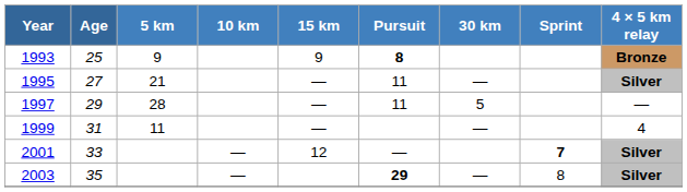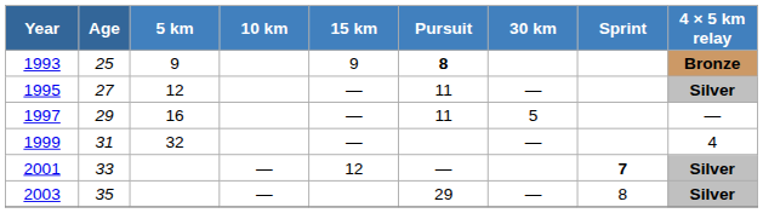 <table class="wikitable" style="font-size:95%; text-align:center; border:grey solid 1px; border-collapse:collapse; background:#ffffff;">
 <tr>
 <th style="background-color:#369; color:white; width:60px;"> Year </th>
 <th style="background-color:#369; color:white; width:40px;"> Age </th>
 <th style="background-color:#4180be; color:white; width:75px;"> 5 km </th>
 <th style="background-color:#4180be; color:white; width:75px;"> 10 km </th>
 <th style="background-color:#4180be; color:white; width:75px;"> 15 km </th>
 <th style="background-color:#4180be; color:white; width:75px;"> Pursuit </th>
 <th style="background-color:#4180be; color:white; width:75px;"> 30 km </th>
 <th style="background-color:#4180be; color:white; width:75px;"> Sprint </th>
 <th style="background-color:#4180be; color:white; width:75px;"> 4 × 5 km <br> relay </th>
 </tr>
 <tr>
 <td><a href='#'>1993</a></td>
 <td><em>25</em></td>
 <td>9</td>
 <td></td>
 <td>9</td>
 <td><strong>8</strong></td>
 <td></td>
 <td></td>
 <td bgcolor="cc9966"><strong>Bronze</strong></td>
 </tr>
 <tr>
 <td><a href='#'>1995</a></td>
 <td><em>27</em></td>
-<td>21</td>
+<td>12</td>
 <td></td>
 <td>—</td>
 <td>11</td>
 <td>—</td>
 <td></td>
 <td style="background:silver;"><strong>Silver</strong></td>
 </tr>
 <tr>
 <td><a href='#'>1997</a></td>
 <td><em>29</em></td>
-<td>28</td>
+<td>16</td>
 <td></td>
 <td>—</td>
 <td>11</td>
 <td>5</td>
 <td></td>
 <td>—</td>
 </tr>
 <tr>
 <td><a href='#'>1999</a></td>
 <td><em>31</em></td>
-<td>11</td>
+<td>32</td>
 <td></td>
 <td>—</td>
 <td></td>
 <td>—</td>
 <td></td>
 <td>4</td>
 </tr>
 <tr>
 <td><a href='#'>2001</a></td>
 <td><em>33</em></td>
 <td></td>
 <td>—</td>
 <td>12</td>
 <td>—</td>
 <td></td>
 <td><strong>7</strong></td>
 <td style="background:silver;"><strong>Silver</strong></td>
 </tr>
 <tr>
 <td><a href='#'>2003</a></td>
 <td><em>35</em></td>
 <td></td>
 <td>—</td>
 <td></td>
-<td><strong>29</strong></td>
+<td>29</td>
 <td>—</td>
 <td>8</td>
 <td style="background:silver;"><strong>Silver</strong></td>
 </tr>
 <tr>
 </tr>
 </table>
